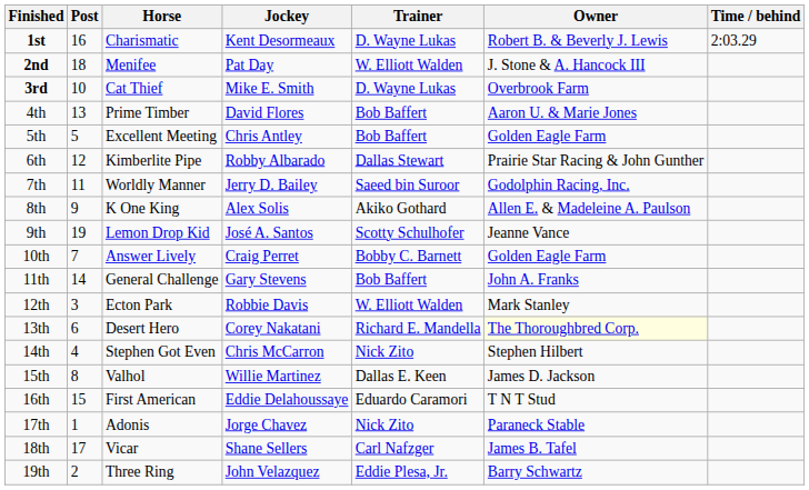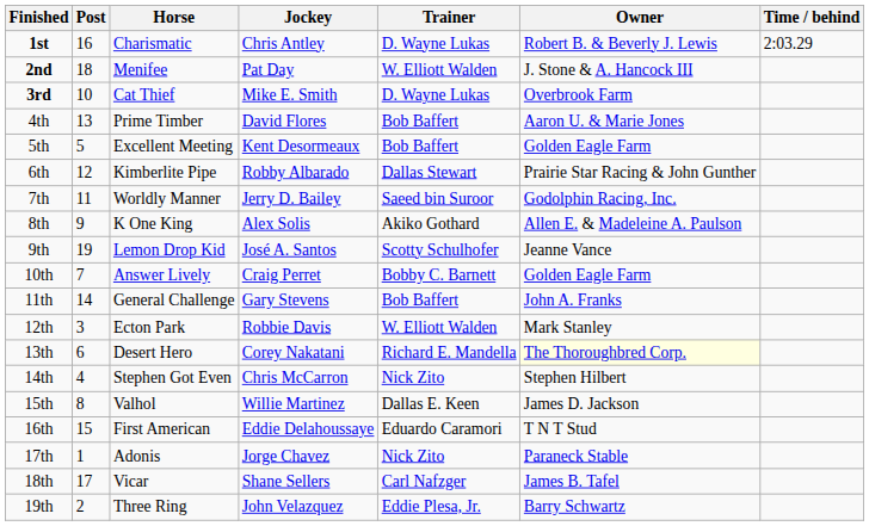 <table class="wikitable" border="1">
 <tr>
 <th>Finished</th>
 <th>Post</th>
 <th>Horse</th>
 <th>Jockey</th>
 <th>Trainer</th>
 <th>Owner</th>
 <th>Time / behind</th>
 </tr>
 <tr>
 <td align=center><strong>1st</strong></td>
 <td>16</td>
 <td><a href='#'>Charismatic</a></td>
-<td><a href='#'>Kent Desormeaux</a></td>
+<td><a href='#'>Chris Antley</a></td>
 <td><a href='#'>D. Wayne Lukas</a></td>
 <td><a href='#'>Robert B. & Beverly J. Lewis</a></td>
 <td>2:03.29</td>
 </tr>
 <tr>
 <td align=center><strong>2nd</strong></td>
 <td>18</td>
 <td><a href='#'>Menifee</a></td>
 <td><a href='#'>Pat Day</a></td>
 <td><a href='#'>W. Elliott Walden</a></td>
 <td>J. Stone & <a href='#'>A. Hancock III</a></td>
 <td></td>
 </tr>
 <tr>
 <td align=center><strong>3rd</strong></td>
 <td>10</td>
 <td><a href='#'>Cat Thief</a></td>
 <td><a href='#'>Mike E. Smith</a></td>
 <td><a href='#'>D. Wayne Lukas</a></td>
 <td><a href='#'>Overbrook Farm</a></td>
 <td></td>
 </tr>
 <tr>
 <td align=center>4th</td>
 <td>13</td>
 <td>Prime Timber</td>
 <td><a href='#'>David Flores</a></td>
 <td><a href='#'>Bob Baffert</a></td>
 <td><a href='#'>Aaron U. & Marie Jones</a></td>
 <td></td>
 </tr>
 <tr>
 <td align=center>5th</td>
 <td>5</td>
 <td>Excellent Meeting</td>
-<td><a href='#'>Chris Antley</a></td>
+<td><a href='#'>Kent Desormeaux</a></td>
 <td><a href='#'>Bob Baffert</a></td>
 <td><a href='#'>Golden Eagle Farm</a></td>
 <td></td>
 </tr>
 <tr>
 <td align=center>6th</td>
 <td>12</td>
 <td>Kimberlite Pipe</td>
 <td><a href='#'>Robby Albarado</a></td>
 <td><a href='#'>Dallas Stewart</a></td>
 <td>Prairie Star Racing & John Gunther</td>
 <td></td>
 </tr>
 <tr>
 <td align=center>7th</td>
 <td>11</td>
 <td>Worldly Manner</td>
 <td><a href='#'>Jerry D. Bailey</a></td>
 <td><a href='#'>Saeed bin Suroor</a></td>
 <td><a href='#'>Godolphin Racing, Inc.</a></td>
 <td></td>
 </tr>
 <tr>
 <td align=center>8th</td>
 <td>9</td>
 <td>K One King</td>
 <td><a href='#'>Alex Solis</a></td>
 <td>Akiko Gothard</td>
 <td><a href='#'>Allen E.</a> & <a href='#'>Madeleine A. Paulson</a></td>
 <td></td>
 </tr>
 <tr>
 <td align=center>9th</td>
 <td>19</td>
 <td><a href='#'>Lemon Drop Kid</a></td>
 <td><a href='#'>José A. Santos</a></td>
 <td><a href='#'>Scotty Schulhofer</a></td>
 <td>Jeanne Vance</td>
 <td></td>
 </tr>
 <tr>
 <td align=center>10th</td>
 <td>7</td>
 <td><a href='#'>Answer Lively</a></td>
 <td><a href='#'>Craig Perret</a></td>
 <td><a href='#'>Bobby C. Barnett</a></td>
 <td><a href='#'>Golden Eagle Farm</a></td>
 <td></td>
 </tr>
 <tr>
 <td align=center>11th</td>
 <td>14</td>
 <td>General Challenge</td>
 <td><a href='#'>Gary Stevens</a></td>
 <td><a href='#'>Bob Baffert</a></td>
 <td><a href='#'>John A. Franks</a></td>
 <td></td>
 </tr>
 <tr>
 <td align=center>12th</td>
 <td>3</td>
 <td>Ecton Park</td>
 <td><a href='#'>Robbie Davis</a></td>
 <td><a href='#'>W. Elliott Walden</a></td>
 <td>Mark Stanley</td>
 <td></td>
 </tr>
 <tr>
 <td align=center>13th</td>
 <td>6</td>
 <td>Desert Hero</td>
 <td><a href='#'>Corey Nakatani</a></td>
 <td><a href='#'>Richard E. Mandella</a></td>
 <td style="background: lightyellow;"><a href='#'>The Thoroughbred Corp.</a></td>
 </tr>
 <tr>
 <td align=center>14th</td>
 <td>4</td>
 <td>Stephen Got Even</td>
 <td><a href='#'>Chris McCarron</a></td>
 <td><a href='#'>Nick Zito</a></td>
 <td>Stephen Hilbert</td>
 <td></td>
 </tr>
 <tr>
 <td align=center>15th</td>
 <td>8</td>
 <td>Valhol</td>
 <td><a href='#'>Willie Martinez</a></td>
 <td>Dallas E. Keen</td>
 <td>James D. Jackson</td>
 <td></td>
 </tr>
 <tr>
 <td align=center>16th</td>
 <td>15</td>
 <td>First American</td>
 <td><a href='#'>Eddie Delahoussaye</a></td>
 <td>Eduardo Caramori</td>
 <td>T N T Stud</td>
 <td></td>
 </tr>
 <tr>
 <td align=center>17th</td>
 <td>1</td>
 <td>Adonis</td>
 <td><a href='#'>Jorge Chavez</a></td>
 <td><a href='#'>Nick Zito</a></td>
 <td><a href='#'>Paraneck Stable</a></td>
 <td></td>
 </tr>
 <tr>
 <td align=center>18th</td>
 <td>17</td>
 <td>Vicar</td>
 <td><a href='#'>Shane Sellers</a></td>
 <td><a href='#'>Carl Nafzger</a></td>
 <td><a href='#'>James B. Tafel</a></td>
 <td></td>
 </tr>
 <tr>
 <td align=center>19th</td>
 <td>2</td>
 <td>Three Ring</td>
 <td><a href='#'>John Velazquez</a></td>
 <td><a href='#'>Eddie Plesa, Jr.</a></td>
 <td><a href='#'>Barry Schwartz</a></td>
 <td></td>
 </tr>
 </table>
